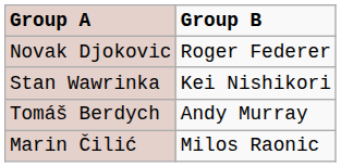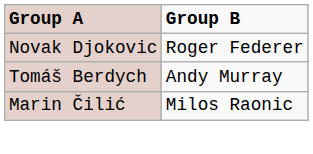 <table class="wikitable">
 <tr>
 <td style="background:#e5d1cb;"><strong>Group A</strong></td>
 <td><strong>Group B</strong></td>
 </tr>
 <tr>
 <td style="background:#e5d1cb;">Novak Djokovic</td>
 <td>Roger Federer</td>
 </tr>
 <tr>
-<td style="background:#e5d1cb;">Stan Wawrinka</td>
-<td>Kei Nishikori</td>
-</tr>
-<tr>
 <td style="background:#e5d1cb;">Tomáš Berdych</td>
 <td>Andy Murray</td>
 </tr>
 <tr>
 <td style="background:#e5d1cb;">Marin Čilić</td>
 <td>Milos Raonic</td>
 </tr>
 </table>
